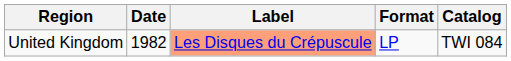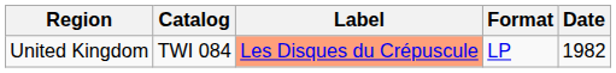 <table class="wikitable">
 <tr>
 <th>Region</th>
-<th>Date</th>
+<th>Catalog</th>
 <th>Label</th>
 <th>Format</th>
-<th>Catalog</th>
+<th>Date</th>
 </tr>
 <tr>
 <td>United Kingdom</td>
-<td>1982</td>
+<td>TWI 084</td>
 <td style="background: lightsalmon;"><a href='#'>Les Disques du Crépuscule</a></td>
 <td><a href='#'>LP</a></td>
-<td>TWI 084</td>
+<td>1982</td>
 </tr>
 </table>
